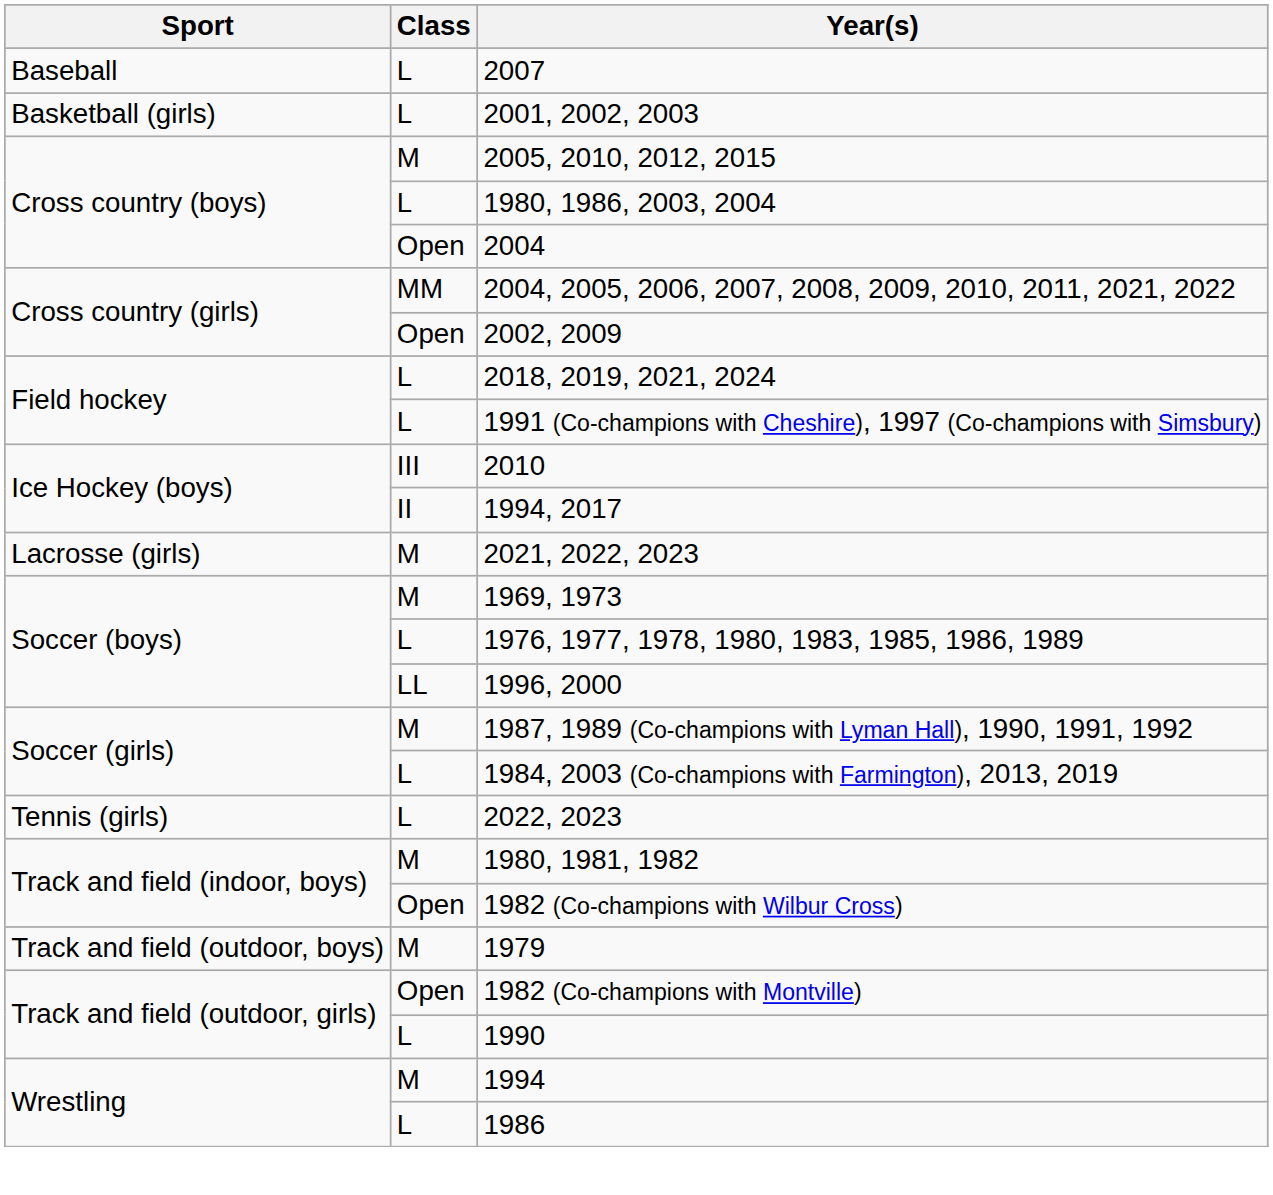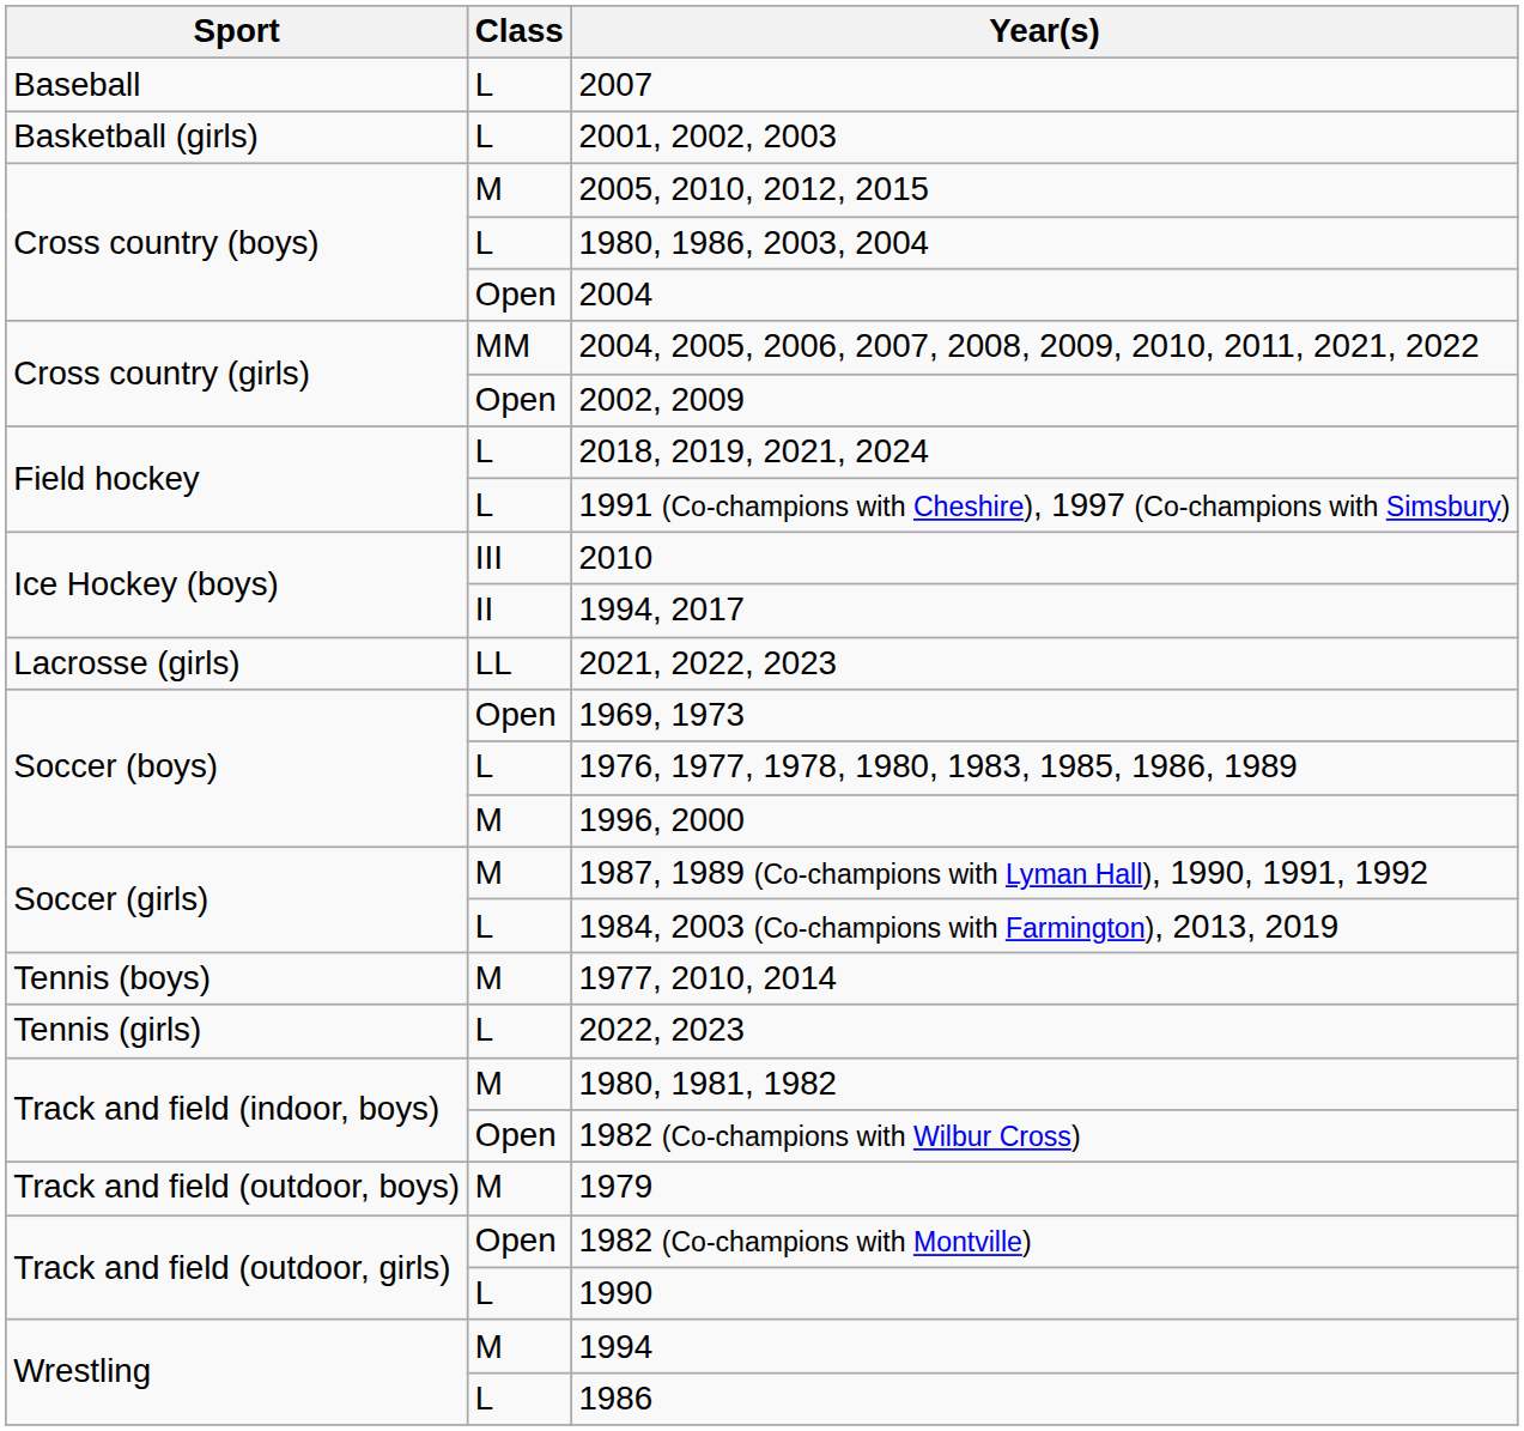 <table class="wikitable">
 <tr>
 <th>Sport</th>
 <th>Class</th>
 <th>Year(s)</th>
 </tr>
 <tr>
 <td>Baseball</td>
 <td>L</td>
 <td>2007</td>
 </tr>
 <tr>
 <td>Basketball (girls)</td>
 <td>L</td>
 <td>2001, 2002, 2003</td>
 </tr>
 <tr>
 <td rowspan=3>Cross country (boys)</td>
 <td>M</td>
 <td>2005, 2010, 2012, 2015</td>
 </tr>
 <tr>
 <td>L</td>
 <td>1980, 1986, 2003, 2004</td>
 </tr>
 <tr>
 <td>Open</td>
 <td>2004</td>
 </tr>
 <tr>
 <td rowspan=2>Cross country (girls)</td>
 <td>MM</td>
 <td>2004, 2005, 2006, 2007, 2008, 2009, 2010, 2011, 2021, 2022</td>
 </tr>
 <tr>
 <td>Open</td>
 <td>2002, 2009</td>
 </tr>
 <tr>
 <td rowspan=2>Field hockey</td>
 <td>L</td>
 <td>2018, 2019, 2021, 2024</td>
 </tr>
 <tr>
 <td>L</td>
 <td>1991 <small>(Co-champions with <a href='#'>Cheshire</a>)</small>, 1997 <small>(Co-champions with <a href='#'>Simsbury</a>)</small></td>
 </tr>
 <tr>
 <td rowspan=2>Ice Hockey (boys)</td>
 <td>III</td>
 <td>2010</td>
 </tr>
 <tr>
 <td>II</td>
 <td>1994, 2017</td>
 </tr>
 <tr>
 <td>Lacrosse (girls)</td>
-<td>M</td>
+<td>LL</td>
 <td>2021, 2022, 2023</td>
 </tr>
 <tr>
 <td rowspan=3>Soccer (boys)</td>
-<td>M</td>
+<td>Open</td>
 <td>1969, 1973</td>
 </tr>
 <tr>
 <td>L</td>
 <td>1976, 1977, 1978, 1980, 1983, 1985, 1986, 1989</td>
 </tr>
 <tr>
-<td>LL</td>
+<td>M</td>
 <td>1996, 2000</td>
 </tr>
 <tr>
 <td rowspan=2>Soccer (girls)</td>
 <td>M</td>
 <td>1987, 1989 <small>(Co-champions with <a href='#'>Lyman Hall</a>)</small>, 1990, 1991, 1992</td>
 </tr>
 <tr>
 <td>L</td>
 <td>1984, 2003 <small>(Co-champions with <a href='#'>Farmington</a>)</small>, 2013, 2019</td>
+</tr>
+<tr>
+<td>Tennis (boys)</td>
+<td>M</td>
+<td>1977, 2010, 2014</td>
 </tr>
 <tr>
 <td>Tennis (girls)</td>
 <td>L</td>
 <td>2022, 2023</td>
 </tr>
 <tr>
 <td rowspan=2>Track and field (indoor, boys)</td>
 <td>M</td>
 <td>1980, 1981, 1982</td>
 </tr>
 <tr>
 <td>Open</td>
 <td>1982 <small>(Co-champions with <a href='#'>Wilbur Cross</a>)</small></td>
 </tr>
 <tr>
 <td>Track and field (outdoor, boys)</td>
 <td>M</td>
 <td>1979</td>
 </tr>
 <tr>
 <td rowspan=2>Track and field (outdoor, girls)</td>
 <td>Open</td>
 <td>1982 <small>(Co-champions with <a href='#'>Montville</a>)</small></td>
 </tr>
 <tr>
 <td>L</td>
 <td>1990</td>
 </tr>
 <tr>
 <td rowspan=2>Wrestling</td>
 <td>M</td>
 <td>1994</td>
 </tr>
 <tr>
 <td>L</td>
 <td>1986</td>
 </tr>
 </table>
